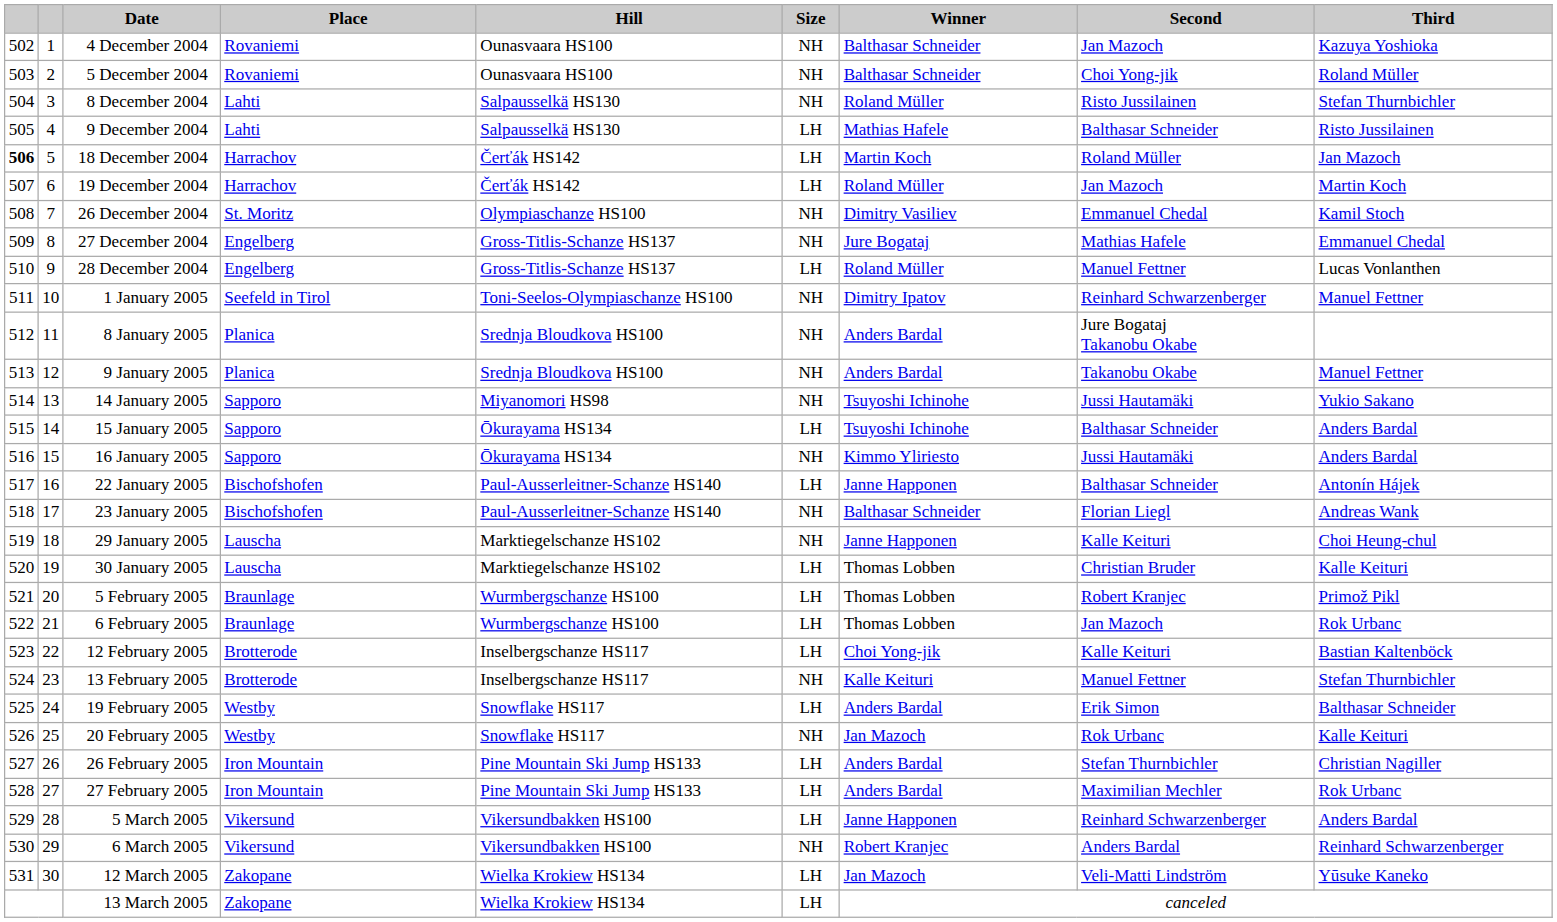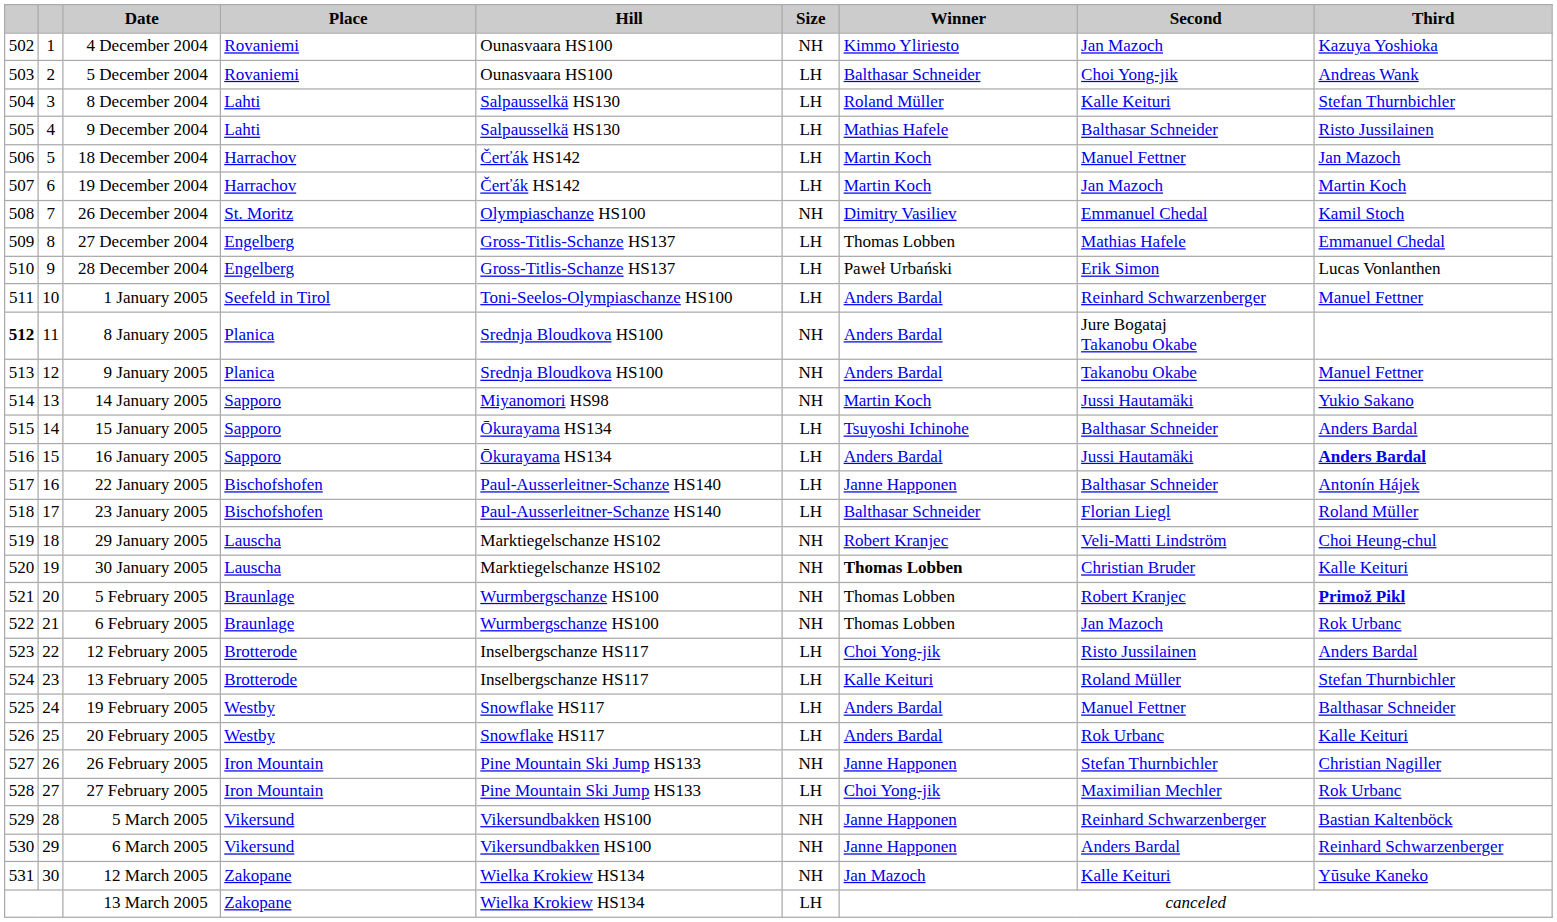 <table class="wikitable plainrowheaders" style="background:#fff; font-size:86%; line-height:16px; border:grey solid 1px; border-collapse:collapse;">
 <tr style="background:#ccc; text-align:center;">
 <th scope="col" style="background:#ccc; width=20 px;"></th>
 <th scope="col" style="background:#ccc; width=30 px;"></th>
 <th scope="col" style="background:#ccc; width:120px;">Date</th>
 <th scope="col" style="background:#ccc; width:200px;">Place</th>
 <th scope="col" style="background:#ccc; width:240px;">Hill</th>
 <th scope="col" style="background:#ccc; width:40px;">Size</th>
 <th scope="col" style="background:#ccc; width:185px;">Winner</th>
 <th scope="col" style="background:#ccc; width:185px;">Second</th>
 <th scope="col" style="background:#ccc; width:185px;">Third</th>
 </tr>
 <tr>
 <td align=center>502</td>
 <td align=center>1</td>
 <td align=right>4 December 2004  </td>
 <td> <a href='#'>Rovaniemi</a></td>
 <td>Ounasvaara HS100</td>
 <td align=center>NH</td>
-<td> <a href='#'>Balthasar Schneider</a></td>
+<td> <a href='#'>Kimmo Yliriesto</a></td>
 <td> <a href='#'>Jan Mazoch</a></td>
 <td> <a href='#'>Kazuya Yoshioka</a></td>
 </tr>
 <tr>
 <td align=center>503</td>
 <td align=center>2</td>
 <td align=right>5 December 2004  </td>
 <td> <a href='#'>Rovaniemi</a></td>
 <td>Ounasvaara HS100</td>
-<td align=center>NH</td>
+<td align=center>LH</td>
 <td> <a href='#'>Balthasar Schneider</a></td>
 <td> <a href='#'>Choi Yong-jik</a></td>
-<td> <a href='#'>Roland Müller</a></td>
+<td> <a href='#'>Andreas Wank</a></td>
 </tr>
 <tr>
 <td align=center>504</td>
 <td align=center>3</td>
 <td align=right>8 December 2004  </td>
 <td> <a href='#'>Lahti</a></td>
 <td><a href='#'>Salpausselkä</a> HS130</td>
-<td align=center>NH</td>
+<td align=center>LH</td>
 <td> <a href='#'>Roland Müller</a></td>
-<td> <a href='#'>Risto Jussilainen</a></td>
+<td> <a href='#'>Kalle Keituri</a></td>
 <td> <a href='#'>Stefan Thurnbichler</a></td>
 </tr>
 <tr>
 <td align=center>505</td>
 <td align=center>4</td>
 <td align=right>9 December 2004  </td>
 <td> <a href='#'>Lahti</a></td>
 <td><a href='#'>Salpausselkä</a> HS130</td>
 <td align=center>LH</td>
 <td> <a href='#'>Mathias Hafele</a></td>
 <td> <a href='#'>Balthasar Schneider</a></td>
 <td> <a href='#'>Risto Jussilainen</a></td>
 </tr>
 <tr>
-<td align=center><strong>506</strong></td>
+<td align=center>506</td>
 <td align=center>5</td>
 <td align=right>18 December 2004  </td>
 <td> <a href='#'>Harrachov</a></td>
 <td><a href='#'>Čerťák</a> HS142</td>
 <td align=center>LH</td>
 <td> <a href='#'>Martin Koch</a></td>
-<td> <a href='#'>Roland Müller</a></td>
+<td> <a href='#'>Manuel Fettner</a></td>
 <td> <a href='#'>Jan Mazoch</a></td>
 </tr>
 <tr>
 <td align=center>507</td>
 <td align=center>6</td>
 <td align=right>19 December 2004  </td>
 <td> <a href='#'>Harrachov</a></td>
 <td><a href='#'>Čerťák</a> HS142</td>
 <td align=center>LH</td>
-<td> <a href='#'>Roland Müller</a></td>
+<td> <a href='#'>Martin Koch</a></td>
 <td> <a href='#'>Jan Mazoch</a></td>
 <td> <a href='#'>Martin Koch</a></td>
 </tr>
 <tr>
 <td align=center>508</td>
 <td align=center>7</td>
 <td align=right>26 December 2004  </td>
 <td> <a href='#'>St. Moritz</a></td>
 <td><a href='#'>Olympiaschanze</a> HS100</td>
 <td align=center>NH</td>
 <td> <a href='#'>Dimitry Vasiliev</a></td>
 <td> <a href='#'>Emmanuel Chedal</a></td>
 <td> <a href='#'>Kamil Stoch</a></td>
 </tr>
 <tr>
 <td align=center>509</td>
 <td align=center>8</td>
 <td align=right>27 December 2004  </td>
 <td> <a href='#'>Engelberg</a></td>
 <td><a href='#'>Gross-Titlis-Schanze</a> HS137</td>
-<td align=center>NH</td>
-<td> <a href='#'>Jure Bogataj</a></td>
+<td align=center>LH</td>
+<td> Thomas Lobben</td>
 <td> <a href='#'>Mathias Hafele</a></td>
 <td> <a href='#'>Emmanuel Chedal</a></td>
 </tr>
 <tr>
 <td align=center>510</td>
 <td align=center>9</td>
 <td align=right>28 December 2004  </td>
 <td> <a href='#'>Engelberg</a></td>
 <td><a href='#'>Gross-Titlis-Schanze</a> HS137</td>
 <td align=center>LH</td>
-<td> <a href='#'>Roland Müller</a></td>
-<td> <a href='#'>Manuel Fettner</a></td>
+<td> Paweł Urbański</td>
+<td> <a href='#'>Erik Simon</a></td>
 <td> Lucas Vonlanthen</td>
 </tr>
 <tr>
 <td align=center>511</td>
 <td align=center>10</td>
 <td align=right>1 January 2005  </td>
 <td> <a href='#'>Seefeld in Tirol</a></td>
 <td><a href='#'>Toni-Seelos-Olympiaschanze</a> HS100</td>
-<td align=center>NH</td>
-<td> <a href='#'>Dimitry Ipatov</a></td>
+<td align=center>LH</td>
+<td> <a href='#'>Anders Bardal</a></td>
 <td> <a href='#'>Reinhard Schwarzenberger</a></td>
 <td> <a href='#'>Manuel Fettner</a></td>
 </tr>
 <tr>
-<td align=center>512</td>
+<td align=center><strong>512</strong></td>
 <td align=center>11</td>
 <td align=right>8 January 2005  </td>
 <td> <a href='#'>Planica</a></td>
 <td><a href='#'>Srednja Bloudkova</a> HS100</td>
 <td align=center>NH</td>
 <td> <a href='#'>Anders Bardal</a></td>
 <td> Jure Bogataj<br> <a href='#'>Takanobu Okabe</a></td>
 <td></td>
 </tr>
 <tr>
 <td align=center>513</td>
 <td align=center>12</td>
 <td align=right>9 January 2005  </td>
 <td> <a href='#'>Planica</a></td>
 <td><a href='#'>Srednja Bloudkova</a> HS100</td>
 <td align=center>NH</td>
 <td> <a href='#'>Anders Bardal</a></td>
 <td> <a href='#'>Takanobu Okabe</a></td>
 <td> <a href='#'>Manuel Fettner</a></td>
 </tr>
 <tr>
 <td align=center>514</td>
 <td align=center>13</td>
 <td align=right>14 January 2005  </td>
 <td> <a href='#'>Sapporo</a></td>
 <td><a href='#'>Miyanomori</a> HS98</td>
 <td align=center>NH</td>
-<td> <a href='#'>Tsuyoshi Ichinohe</a></td>
+<td> <a href='#'>Martin Koch</a></td>
 <td> <a href='#'>Jussi Hautamäki</a></td>
 <td> <a href='#'>Yukio Sakano</a></td>
 </tr>
 <tr>
 <td align=center>515</td>
 <td align=center>14</td>
 <td align=right>15 January 2005  </td>
 <td> <a href='#'>Sapporo</a></td>
 <td><a href='#'>Ōkurayama</a> HS134</td>
 <td align=center>LH</td>
 <td> <a href='#'>Tsuyoshi Ichinohe</a></td>
 <td> <a href='#'>Balthasar Schneider</a></td>
 <td> <a href='#'>Anders Bardal</a></td>
 </tr>
 <tr>
 <td align=center>516</td>
 <td align=center>15</td>
 <td align=right>16 January 2005  </td>
 <td> <a href='#'>Sapporo</a></td>
 <td><a href='#'>Ōkurayama</a> HS134</td>
-<td align=center>NH</td>
-<td> <a href='#'>Kimmo Yliriesto</a></td>
+<td align=center>LH</td>
+<td> <a href='#'>Anders Bardal</a></td>
 <td> <a href='#'>Jussi Hautamäki</a></td>
-<td> <a href='#'>Anders Bardal</a></td>
+<td><strong> <a href='#'>Anders Bardal</a></strong></td>
 </tr>
 <tr>
 <td align=center>517</td>
 <td align=center>16</td>
 <td align=right>22 January 2005  </td>
 <td> <a href='#'>Bischofshofen</a></td>
 <td><a href='#'>Paul-Ausserleitner-Schanze</a> HS140</td>
 <td align=center>LH</td>
 <td> <a href='#'>Janne Happonen</a></td>
 <td> <a href='#'>Balthasar Schneider</a></td>
 <td> <a href='#'>Antonín Hájek</a></td>
 </tr>
 <tr>
 <td align=center>518</td>
 <td align=center>17</td>
 <td align=right>23 January 2005  </td>
 <td> <a href='#'>Bischofshofen</a></td>
 <td><a href='#'>Paul-Ausserleitner-Schanze</a> HS140</td>
-<td align=center>NH</td>
+<td align=center>LH</td>
 <td> <a href='#'>Balthasar Schneider</a></td>
 <td> <a href='#'>Florian Liegl</a></td>
-<td> <a href='#'>Andreas Wank</a></td>
+<td> <a href='#'>Roland Müller</a></td>
 </tr>
 <tr>
 <td align=center>519</td>
 <td align=center>18</td>
 <td align=right>29 January 2005  </td>
 <td> <a href='#'>Lauscha</a></td>
 <td>Marktiegelschanze HS102</td>
 <td align=center>NH</td>
-<td> <a href='#'>Janne Happonen</a></td>
-<td> <a href='#'>Kalle Keituri</a></td>
+<td> <a href='#'>Robert Kranjec</a></td>
+<td> <a href='#'>Veli-Matti Lindström</a></td>
 <td> <a href='#'>Choi Heung-chul</a></td>
 </tr>
 <tr>
 <td align=center>520</td>
 <td align=center>19</td>
 <td align=right>30 January 2005  </td>
 <td> <a href='#'>Lauscha</a></td>
 <td>Marktiegelschanze HS102</td>
-<td align=center>LH</td>
-<td> Thomas Lobben</td>
+<td align=center>NH</td>
+<td><strong> Thomas Lobben</strong></td>
 <td> <a href='#'>Christian Bruder</a></td>
 <td> <a href='#'>Kalle Keituri</a></td>
 </tr>
 <tr>
 <td align=center>521</td>
 <td align=center>20</td>
 <td align=right>5 February 2005  </td>
 <td> <a href='#'>Braunlage</a></td>
 <td><a href='#'>Wurmbergschanze</a> HS100</td>
-<td align=center>LH</td>
+<td align=center>NH</td>
 <td> Thomas Lobben</td>
 <td> <a href='#'>Robert Kranjec</a></td>
-<td> <a href='#'>Primož Pikl</a></td>
+<td><strong> <a href='#'>Primož Pikl</a></strong></td>
 </tr>
 <tr>
 <td align=center>522</td>
 <td align=center>21</td>
 <td align=right>6 February 2005  </td>
 <td> <a href='#'>Braunlage</a></td>
 <td><a href='#'>Wurmbergschanze</a> HS100</td>
-<td align=center>LH</td>
+<td align=center>NH</td>
 <td> Thomas Lobben</td>
 <td> <a href='#'>Jan Mazoch</a></td>
 <td> <a href='#'>Rok Urbanc</a></td>
 </tr>
 <tr>
 <td align=center>523</td>
 <td align=center>22</td>
 <td align=right>12 February 2005  </td>
 <td> <a href='#'>Brotterode</a></td>
 <td>Inselbergschanze HS117</td>
 <td align=center>LH</td>
 <td> <a href='#'>Choi Yong-jik</a></td>
-<td> <a href='#'>Kalle Keituri</a></td>
-<td> <a href='#'>Bastian Kaltenböck</a></td>
+<td> <a href='#'>Risto Jussilainen</a></td>
+<td> <a href='#'>Anders Bardal</a></td>
 </tr>
 <tr>
 <td align=center>524</td>
 <td align=center>23</td>
 <td align=right>13 February 2005  </td>
 <td> <a href='#'>Brotterode</a></td>
 <td>Inselbergschanze HS117</td>
-<td align=center>NH</td>
+<td align=center>LH</td>
 <td> <a href='#'>Kalle Keituri</a></td>
-<td> <a href='#'>Manuel Fettner</a></td>
+<td> <a href='#'>Roland Müller</a></td>
 <td> <a href='#'>Stefan Thurnbichler</a></td>
 </tr>
 <tr>
 <td align=center>525</td>
 <td align=center>24</td>
 <td align=right>19 February 2005  </td>
 <td> <a href='#'>Westby</a></td>
 <td><a href='#'>Snowflake</a> HS117</td>
 <td align=center>LH</td>
 <td> <a href='#'>Anders Bardal</a></td>
-<td> <a href='#'>Erik Simon</a></td>
+<td> <a href='#'>Manuel Fettner</a></td>
 <td> <a href='#'>Balthasar Schneider</a></td>
 </tr>
 <tr>
 <td align=center>526</td>
 <td align=center>25</td>
 <td align=right>20 February 2005  </td>
 <td> <a href='#'>Westby</a></td>
 <td><a href='#'>Snowflake</a> HS117</td>
-<td align=center>NH</td>
-<td> <a href='#'>Jan Mazoch</a></td>
+<td align=center>LH</td>
+<td> <a href='#'>Anders Bardal</a></td>
 <td> <a href='#'>Rok Urbanc</a></td>
 <td> <a href='#'>Kalle Keituri</a></td>
 </tr>
 <tr>
 <td align=center>527</td>
 <td align=center>26</td>
 <td align=right>26 February 2005  </td>
 <td> <a href='#'>Iron Mountain</a></td>
 <td><a href='#'>Pine Mountain Ski Jump</a> HS133</td>
-<td align=center>LH</td>
-<td> <a href='#'>Anders Bardal</a></td>
+<td align=center>NH</td>
+<td> <a href='#'>Janne Happonen</a></td>
 <td> <a href='#'>Stefan Thurnbichler</a></td>
 <td> <a href='#'>Christian Nagiller</a></td>
 </tr>
 <tr>
 <td align=center>528</td>
 <td align=center>27</td>
 <td align=right>27 February 2005  </td>
 <td> <a href='#'>Iron Mountain</a></td>
 <td><a href='#'>Pine Mountain Ski Jump</a> HS133</td>
 <td align=center>LH</td>
-<td> <a href='#'>Anders Bardal</a></td>
+<td> <a href='#'>Choi Yong-jik</a></td>
 <td> <a href='#'>Maximilian Mechler</a></td>
 <td> <a href='#'>Rok Urbanc</a></td>
 </tr>
 <tr>
 <td align=center>529</td>
 <td align=center>28</td>
 <td align=right>5 March 2005  </td>
 <td> <a href='#'>Vikersund</a></td>
 <td><a href='#'>Vikersundbakken</a> HS100</td>
-<td align=center>LH</td>
+<td align=center>NH</td>
 <td> <a href='#'>Janne Happonen</a></td>
 <td> <a href='#'>Reinhard Schwarzenberger</a></td>
-<td> <a href='#'>Anders Bardal</a></td>
+<td> <a href='#'>Bastian Kaltenböck</a></td>
 </tr>
 <tr>
 <td align=center>530</td>
 <td align=center>29</td>
 <td align=right>6 March 2005  </td>
 <td> <a href='#'>Vikersund</a></td>
 <td><a href='#'>Vikersundbakken</a> HS100</td>
 <td align=center>NH</td>
-<td> <a href='#'>Robert Kranjec</a></td>
+<td> <a href='#'>Janne Happonen</a></td>
 <td> <a href='#'>Anders Bardal</a></td>
 <td> <a href='#'>Reinhard Schwarzenberger</a></td>
 </tr>
 <tr>
 <td align=center>531</td>
 <td align=center>30</td>
 <td align=right>12 March 2005  </td>
 <td> <a href='#'>Zakopane</a></td>
 <td><a href='#'>Wielka Krokiew</a> HS134</td>
-<td align=center>LH</td>
+<td align=center>NH</td>
 <td> <a href='#'>Jan Mazoch</a></td>
-<td> <a href='#'>Veli-Matti Lindström</a></td>
+<td> <a href='#'>Kalle Keituri</a></td>
 <td> <a href='#'>Yūsuke Kaneko</a></td>
 </tr>
 <tr>
 <td colspan=2></td>
 <td align=right>13 March 2005  </td>
 <td> <a href='#'>Zakopane</a></td>
 <td><a href='#'>Wielka Krokiew</a> HS134</td>
 <td align=center>LH</td>
 <td colspan=3 align=center><em>canceled</em></td>
 </tr>
 </table>
